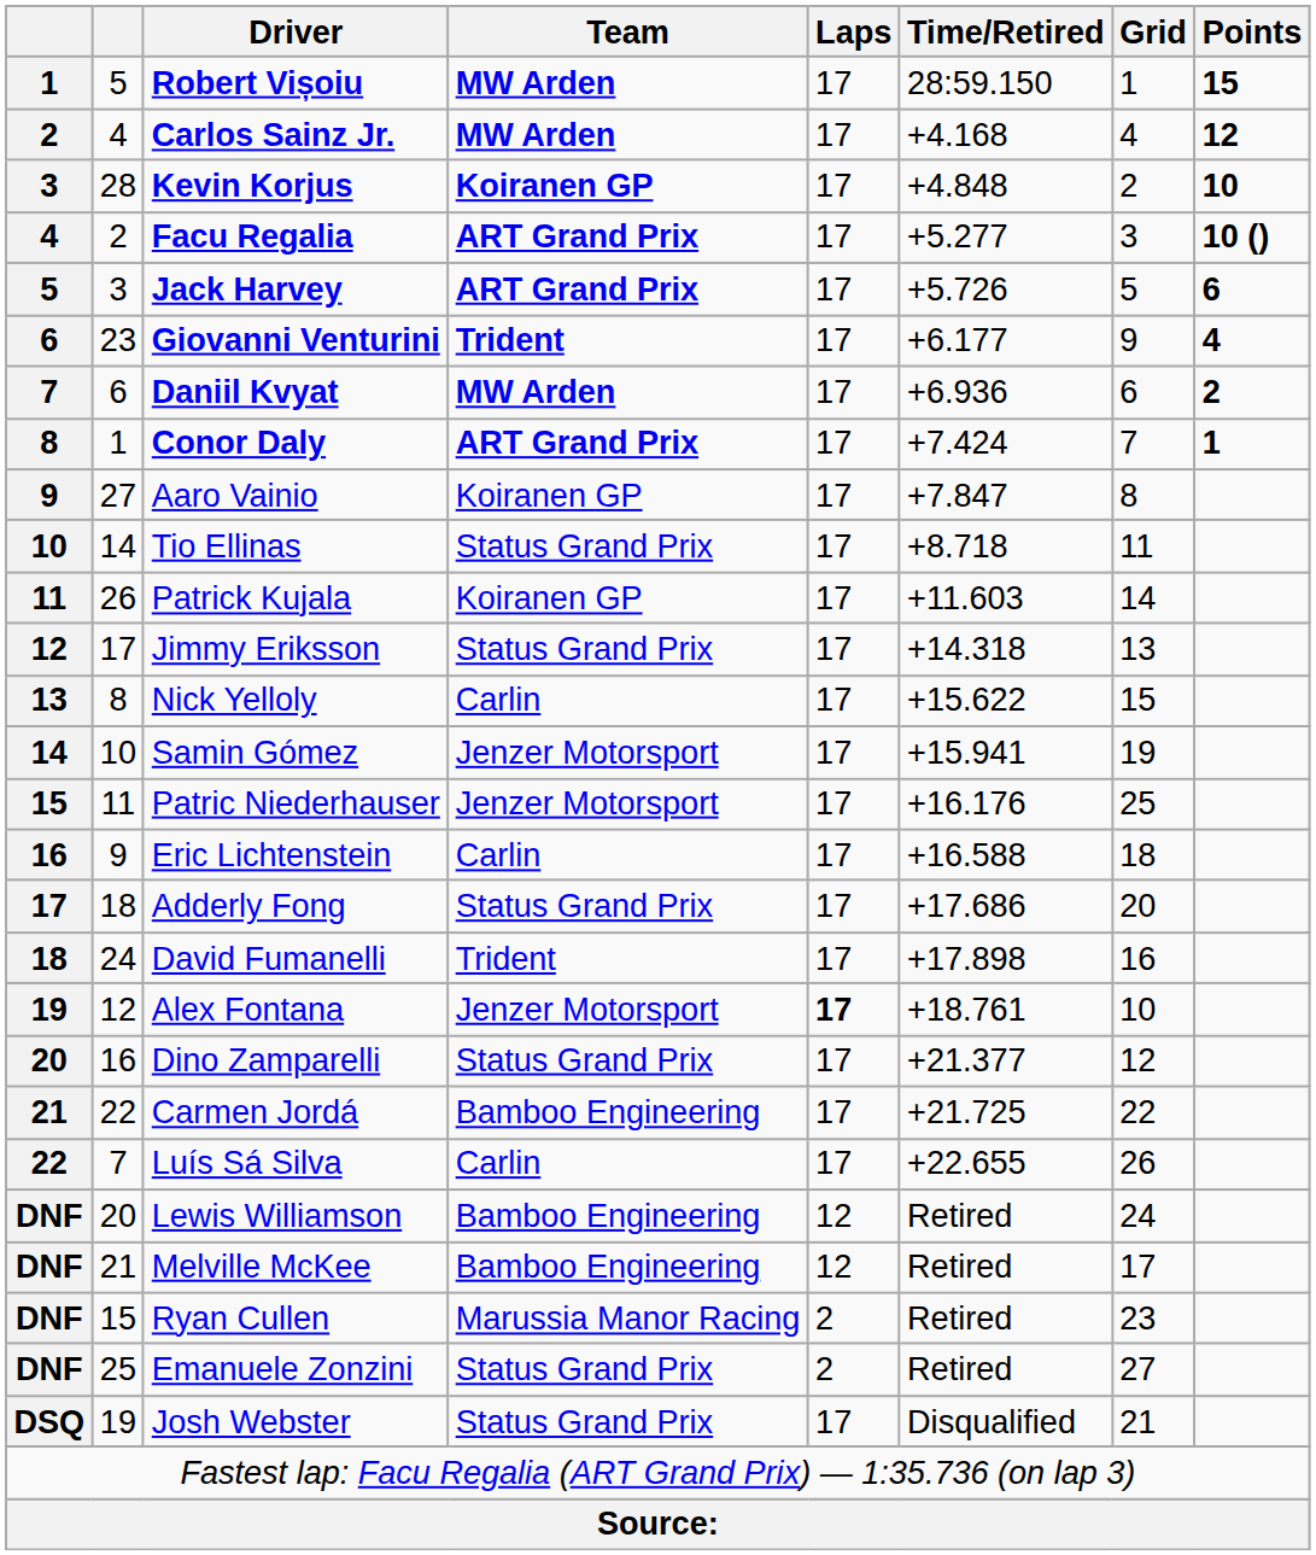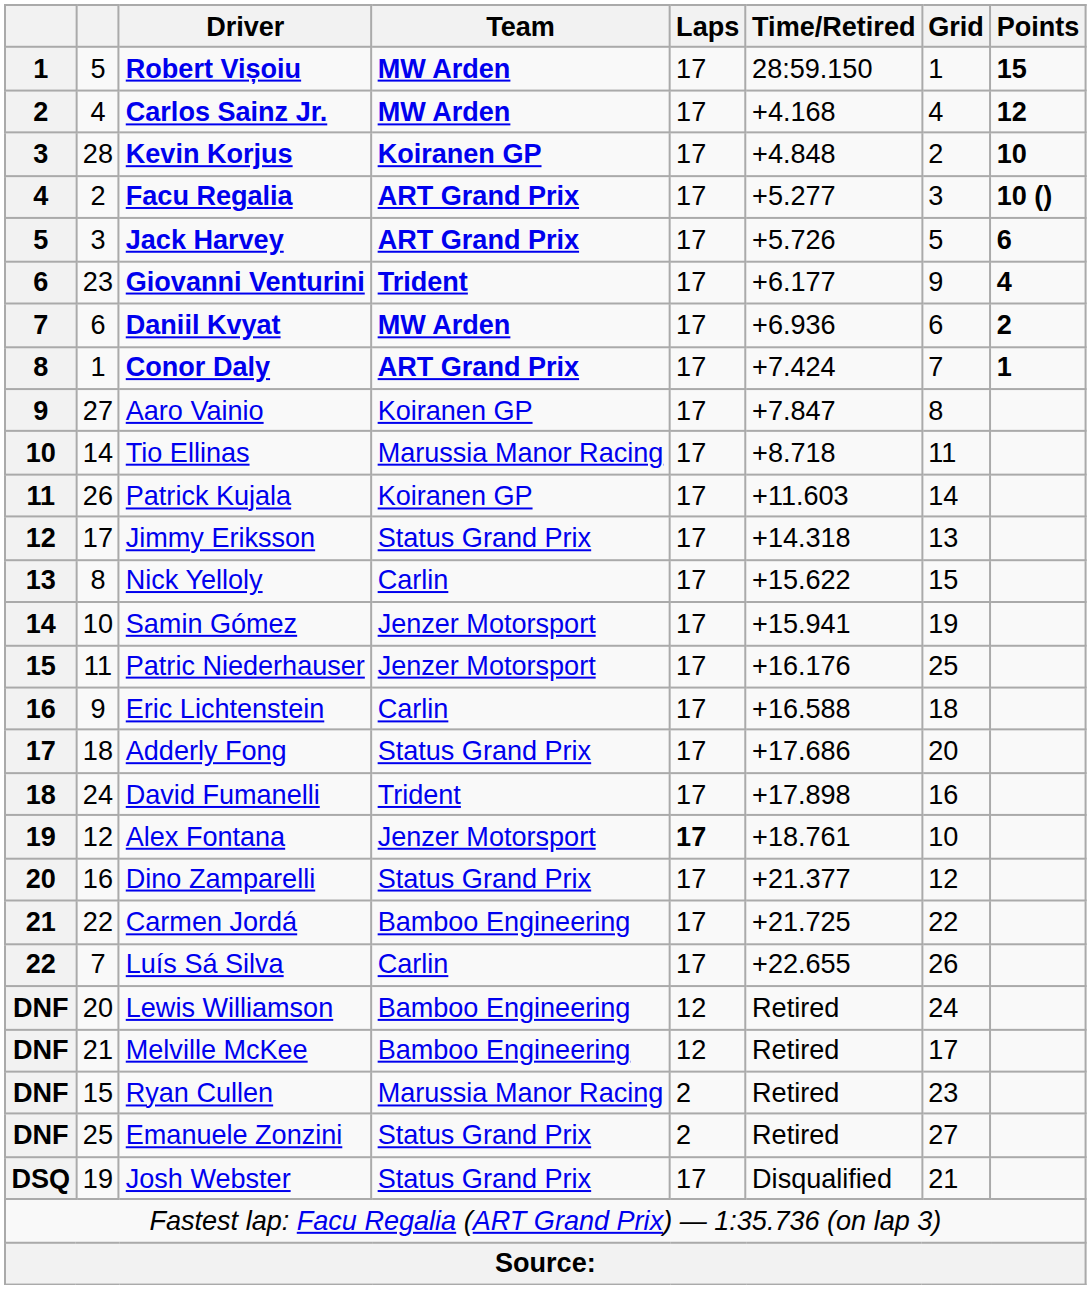 <table class="wikitable" style="font-size:85%">
 <tr>
 <th></th>
 <th></th>
 <th>Driver</th>
 <th>Team</th>
 <th>Laps</th>
 <th>Time/Retired</th>
 <th>Grid</th>
 <th>Points</th>
 </tr>
 <tr>
 <th>1</th>
 <td align="center">5</td>
 <td> <strong><a href='#'>Robert Vișoiu</a></strong></td>
 <td><strong><a href='#'>MW Arden</a></strong></td>
 <td>17</td>
 <td>28:59.150</td>
 <td>1</td>
 <td><strong>15</strong></td>
 </tr>
 <tr>
 <th>2</th>
 <td align="center">4</td>
 <td> <strong><a href='#'>Carlos Sainz Jr.</a></strong></td>
 <td><strong><a href='#'>MW Arden</a></strong></td>
 <td>17</td>
 <td>+4.168</td>
 <td>4</td>
 <td><strong>12</strong></td>
 </tr>
 <tr>
 <th>3</th>
 <td align="center">28</td>
 <td> <strong><a href='#'>Kevin Korjus</a></strong></td>
 <td><strong><a href='#'>Koiranen GP</a></strong></td>
 <td>17</td>
 <td>+4.848</td>
 <td>2</td>
 <td><strong>10</strong></td>
 </tr>
 <tr>
 <th>4</th>
 <td align="center">2</td>
 <td> <strong><a href='#'>Facu Regalia</a></strong></td>
 <td><strong><a href='#'>ART Grand Prix</a></strong></td>
 <td>17</td>
 <td>+5.277</td>
 <td>3</td>
 <td><strong>10 ()</strong></td>
 </tr>
 <tr>
 <th>5</th>
 <td align="center">3</td>
 <td> <strong><a href='#'>Jack Harvey</a></strong></td>
 <td><strong><a href='#'>ART Grand Prix</a></strong></td>
 <td>17</td>
 <td>+5.726</td>
 <td>5</td>
 <td><strong>6</strong></td>
 </tr>
 <tr>
 <th>6</th>
 <td align="center">23</td>
 <td> <strong><a href='#'>Giovanni Venturini</a></strong></td>
 <td><strong><a href='#'>Trident</a></strong></td>
 <td>17</td>
 <td>+6.177</td>
 <td>9</td>
 <td><strong>4</strong></td>
 </tr>
 <tr>
 <th>7</th>
 <td align="center">6</td>
 <td> <strong><a href='#'>Daniil Kvyat</a></strong></td>
 <td><strong><a href='#'>MW Arden</a></strong></td>
 <td>17</td>
 <td>+6.936</td>
 <td>6</td>
 <td><strong>2</strong></td>
 </tr>
 <tr>
 <th>8</th>
 <td align="center">1</td>
 <td> <strong><a href='#'>Conor Daly</a></strong></td>
 <td><strong><a href='#'>ART Grand Prix</a></strong></td>
 <td>17</td>
 <td>+7.424</td>
 <td>7</td>
 <td><strong>1</strong></td>
 </tr>
 <tr>
 <th>9</th>
 <td align="center">27</td>
 <td> <a href='#'>Aaro Vainio</a></td>
 <td><a href='#'>Koiranen GP</a></td>
 <td>17</td>
 <td>+7.847</td>
 <td>8</td>
 <td></td>
 </tr>
 <tr>
 <th>10</th>
 <td align="center">14</td>
 <td> <a href='#'>Tio Ellinas</a></td>
-<td><a href='#'>Status Grand Prix</a></td>
+<td><a href='#'>Marussia Manor Racing</a></td>
 <td>17</td>
 <td>+8.718</td>
 <td>11</td>
 <td></td>
 </tr>
 <tr>
 <th>11</th>
 <td align="center">26</td>
 <td> <a href='#'>Patrick Kujala</a></td>
 <td><a href='#'>Koiranen GP</a></td>
 <td>17</td>
 <td>+11.603</td>
 <td>14</td>
 <td></td>
 </tr>
 <tr>
 <th>12</th>
 <td align="center">17</td>
 <td> <a href='#'>Jimmy Eriksson</a></td>
 <td><a href='#'>Status Grand Prix</a></td>
 <td>17</td>
 <td>+14.318</td>
 <td>13</td>
 <td></td>
 </tr>
 <tr>
 <th>13</th>
 <td align="center">8</td>
 <td> <a href='#'>Nick Yelloly</a></td>
 <td><a href='#'>Carlin</a></td>
 <td>17</td>
 <td>+15.622</td>
 <td>15</td>
 <td></td>
 </tr>
 <tr>
 <th>14</th>
 <td align="center">10</td>
 <td> <a href='#'>Samin Gómez</a></td>
 <td><a href='#'>Jenzer Motorsport</a></td>
 <td>17</td>
 <td>+15.941</td>
 <td>19</td>
 <td></td>
 </tr>
 <tr>
 <th>15</th>
 <td align="center">11</td>
 <td> <a href='#'>Patric Niederhauser</a></td>
 <td><a href='#'>Jenzer Motorsport</a></td>
 <td>17</td>
 <td>+16.176</td>
 <td>25</td>
 <td></td>
 </tr>
 <tr>
 <th>16</th>
 <td align="center">9</td>
 <td> <a href='#'>Eric Lichtenstein</a></td>
 <td><a href='#'>Carlin</a></td>
 <td>17</td>
 <td>+16.588</td>
 <td>18</td>
 <td></td>
 </tr>
 <tr>
 <th>17</th>
 <td align="center">18</td>
 <td> <a href='#'>Adderly Fong</a></td>
 <td><a href='#'>Status Grand Prix</a></td>
 <td>17</td>
 <td>+17.686</td>
 <td>20</td>
 <td></td>
 </tr>
 <tr>
 <th>18</th>
 <td align="center">24</td>
 <td> <a href='#'>David Fumanelli</a></td>
 <td><a href='#'>Trident</a></td>
 <td>17</td>
 <td>+17.898</td>
 <td>16</td>
 <td></td>
 </tr>
 <tr>
 <th>19</th>
 <td align="center">12</td>
 <td> <a href='#'>Alex Fontana</a></td>
 <td><a href='#'>Jenzer Motorsport</a></td>
 <td><strong>17</strong></td>
 <td>+18.761</td>
 <td>10</td>
 <td></td>
 </tr>
 <tr>
 <th>20</th>
 <td align="center">16</td>
 <td> <a href='#'>Dino Zamparelli</a></td>
 <td><a href='#'>Status Grand Prix</a></td>
 <td>17</td>
 <td>+21.377</td>
 <td>12</td>
 <td></td>
 </tr>
 <tr>
 <th>21</th>
 <td align="center">22</td>
 <td> <a href='#'>Carmen Jordá</a></td>
 <td><a href='#'>Bamboo Engineering</a></td>
 <td>17</td>
 <td>+21.725</td>
 <td>22</td>
 <td></td>
 </tr>
 <tr>
 <th>22</th>
 <td align="center">7</td>
 <td> <a href='#'>Luís Sá Silva</a></td>
 <td><a href='#'>Carlin</a></td>
 <td>17</td>
 <td>+22.655</td>
 <td>26</td>
 <td></td>
 </tr>
 <tr>
 <th>DNF</th>
 <td align="center">20</td>
 <td> <a href='#'>Lewis Williamson</a></td>
 <td><a href='#'>Bamboo Engineering</a></td>
 <td>12</td>
 <td>Retired</td>
 <td>24</td>
 <td></td>
 </tr>
 <tr>
 <th>DNF</th>
 <td align="center">21</td>
 <td> <a href='#'>Melville McKee</a></td>
 <td><a href='#'>Bamboo Engineering</a></td>
 <td>12</td>
 <td>Retired</td>
 <td>17</td>
 <td></td>
 </tr>
 <tr>
 <th>DNF</th>
 <td align="center">15</td>
 <td> <a href='#'>Ryan Cullen</a></td>
 <td><a href='#'>Marussia Manor Racing</a></td>
 <td>2</td>
 <td>Retired</td>
 <td>23</td>
 <td></td>
 </tr>
 <tr>
 <th>DNF</th>
 <td align="center">25</td>
 <td> <a href='#'>Emanuele Zonzini</a></td>
 <td><a href='#'>Status Grand Prix</a></td>
 <td>2</td>
 <td>Retired</td>
 <td>27</td>
 <td></td>
 </tr>
 <tr>
 <th>DSQ</th>
 <td align="center">19</td>
 <td> <a href='#'>Josh Webster</a></td>
 <td><a href='#'>Status Grand Prix</a></td>
 <td>17</td>
 <td>Disqualified </td>
 <td>21</td>
 <td></td>
 </tr>
 <tr>
 <td colspan="8" align="center"><em>Fastest lap: <a href='#'>Facu Regalia</a> (<a href='#'>ART Grand Prix</a>) — 1:35.736 (on lap 3)</em></td>
 </tr>
 <tr>
 <th colspan="8">Source:</th>
 </tr>
 </table>
